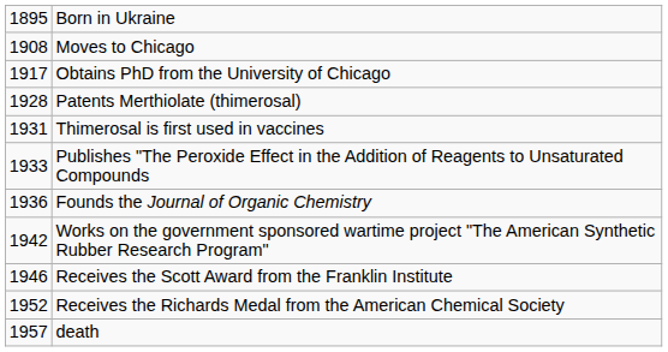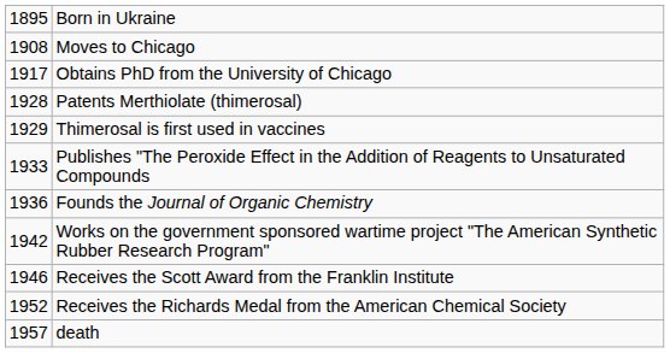 <table class="wikitable">
 <tr>
 <td>1895</td>
 <td>Born in Ukraine</td>
 </tr>
 <tr>
 <td>1908</td>
 <td>Moves to Chicago</td>
 </tr>
 <tr>
 <td>1917</td>
 <td>Obtains PhD from the University of Chicago</td>
 </tr>
 <tr>
 <td>1928</td>
 <td>Patents Merthiolate (thimerosal)</td>
 </tr>
 <tr>
-<td>1931</td>
+<td>1929</td>
 <td>Thimerosal is first used in vaccines</td>
 </tr>
 <tr>
 <td>1933</td>
 <td>Publishes "The Peroxide Effect in the Addition of Reagents to Unsaturated Compounds</td>
 </tr>
 <tr>
 <td>1936</td>
 <td>Founds the <em>Journal of Organic Chemistry</em></td>
 </tr>
 <tr>
 <td>1942</td>
 <td>Works on the government sponsored wartime project "The American Synthetic Rubber Research Program"</td>
 </tr>
 <tr>
 <td>1946</td>
 <td>Receives the Scott Award from the Franklin Institute</td>
 </tr>
 <tr>
 <td>1952</td>
 <td>Receives the Richards Medal from the American Chemical Society</td>
 </tr>
 <tr>
 <td>1957</td>
 <td>death</td>
 </tr>
 </table>
